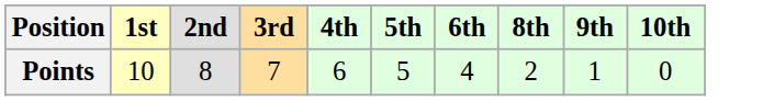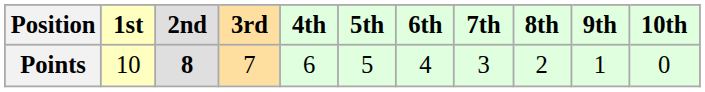 <table class="wikitable" style="font-size:85%; text-align:center">
 <tr>
 <th>Position</th>
 <td bgcolor="#ffffbf"> <strong>1st</strong> </td>
 <td bgcolor="#dfdfdf"> <strong>2nd</strong> </td>
 <td bgcolor="#ffdf9f"> <strong>3rd</strong> </td>
 <td bgcolor="#dfffdf"> <strong>4th</strong> </td>
 <td bgcolor="#dfffdf"> <strong>5th</strong> </td>
 <td bgcolor="#dfffdf"> <strong>6th</strong> </td>
+<td bgcolor="#dfffdf"> <strong>7th</strong> </td>
 <td bgcolor="#dfffdf"> <strong>8th</strong> </td>
 <td bgcolor="#dfffdf"> <strong>9th</strong> </td>
 <td bgcolor="#dfffdf"> <strong>10th</strong> </td>
 </tr>
 <tr>
 <th>Points</th>
 <td bgcolor="#ffffbf">10</td>
-<td bgcolor="#dfdfdf">8</td>
+<td bgcolor="#dfdfdf"><strong>8</strong></td>
 <td bgcolor="#ffdf9f">7</td>
 <td bgcolor="#dfffdf">6</td>
 <td bgcolor="#dfffdf">5</td>
 <td bgcolor="#dfffdf">4</td>
+<td bgcolor="#dfffdf">3</td>
 <td bgcolor="#dfffdf">2</td>
 <td bgcolor="#dfffdf">1</td>
 <td bgcolor="#dfffdf">0</td>
 </tr>
 </table>
